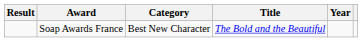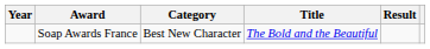 <table class="wikitable sortable plainrowheaders">
 <tr>
-<th scope="col">Result</th>
+<th scope="col">Year</th>
 <th scope="col">Award</th>
 <th scope="col">Category</th>
 <th scope="col">Title</th>
-<th scope="col">Year</th>
+<th scope="col">Result</th>
 <th scope="col" class="unsortable"></th>
 </tr>
 <tr>
 <td></td>
 <td>Soap Awards France</td>
 <td>Best New Character</td>
 <td><em><a href='#'>The Bold and the Beautiful</a></em></td>
 <td></td>
 <td></td>
 </tr>
 </table>
